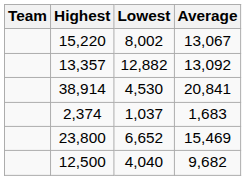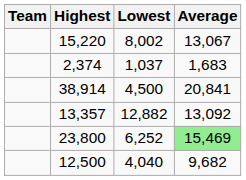 <table class="wikitable sortable">
 <tr>
 <th>Team</th>
 <th>Highest</th>
 <th>Lowest</th>
 <th>Average</th>
 </tr>
 <tr>
 <td></td>
 <td align="center">15,220</td>
 <td align="center">8,002</td>
 <td align="center">13,067</td>
 </tr>
 <tr>
 <td></td>
+<td align="center">2,374</td>
+<td align="center">1,037</td>
+<td align="center">1,683</td>
+</tr>
+<tr>
+<td></td>
+<td align="center">38,914</td>
+<td align="center">4,500</td>
+<td align="center">20,841</td>
+</tr>
+<tr>
+<td></td>
 <td align="center">13,357</td>
 <td align="center">12,882</td>
 <td align="center">13,092</td>
 </tr>
 <tr>
 <td></td>
-<td align="center">38,914</td>
-<td align="center">4,530</td>
-<td align="center">20,841</td>
-</tr>
-<tr>
-<td></td>
-<td align="center">2,374</td>
-<td align="center">1,037</td>
-<td align="center">1,683</td>
-</tr>
-<tr>
-<td></td>
 <td align="center">23,800</td>
-<td align="center">6,652</td>
-<td align="center">15,469</td>
+<td align="center">6,252</td>
+<td align="center" style="background: lightgreen;">15,469</td>
 </tr>
 <tr>
 <td></td>
 <td align="center">12,500</td>
 <td align="center">4,040</td>
 <td align="center">9,682</td>
 </tr>
 </table>
